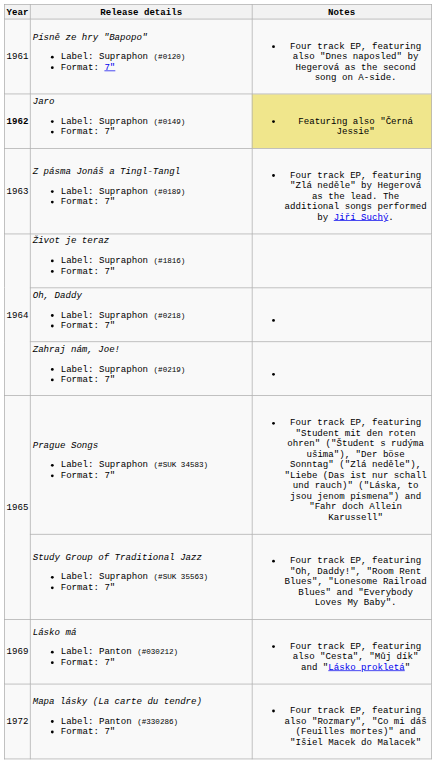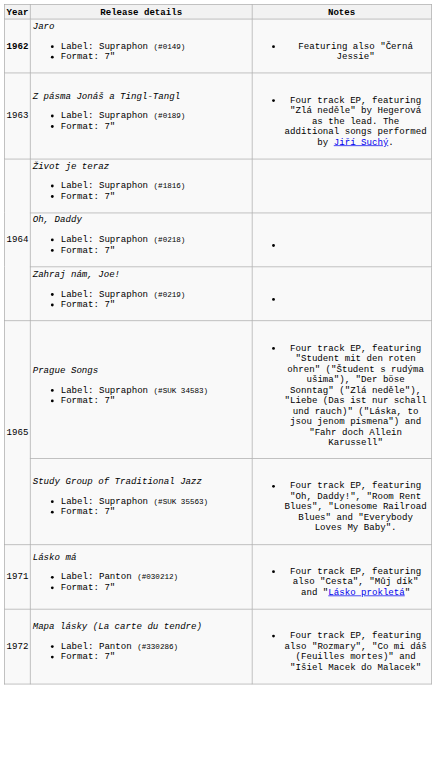 <table class="wikitable" style="text-align:center;">
 <tr>
 <th width="1">Year</th>
 <th width="310">Release details</th>
 <th>Notes</th>
 </tr>
 <tr>
-<td>1961</td>
-<td align="left"><em>Písně ze hry "Bapopo"</em><br><ul><li>Label: Supraphon <small>(#0120)</small></li><li>Format: <a href='#'>7"</a></li></ul></td>
-<td><br><ul><li>Four track EP, featuring also "Dnes naposled" by Hegerová as the second song on A-side.</li></ul></td>
-</tr>
-<tr>
 <td><strong>1962</strong></td>
 <td align="left"><em>Jaro</em><br><ul><li>Label: Supraphon <small>(#0149)</small></li><li>Format: 7"</li></ul></td>
-<td style="background: khaki;"><br><ul><li>Featuring also "Černá Jessie"</li></ul></td>
+<td><br><ul><li>Featuring also "Černá Jessie"</li></ul></td>
 </tr>
 <tr>
 <td>1963</td>
 <td align="left"><em>Z pásma Jonáš a Tingl-Tangl</em><br><ul><li>Label: Supraphon <small>(#0189)</small></li><li>Format: 7"</li></ul></td>
 <td><br><ul><li>Four track EP, featuring "Zlá neděle" by Hegerová as the lead. The additional songs performed by <a href='#'>Jiří Suchý</a>.</li></ul></td>
 </tr>
 <tr>
 <td rowspan="3">1964</td>
 <td align="left"><em>Život je teraz</em><br><ul><li>Label: Supraphon <small>(#1816)</small></li><li>Format: 7"</li></ul></td>
 <td></td>
 </tr>
 <tr>
 <td align="left"><em>Oh, Daddy</em><br><ul><li>Label: Supraphon <small>(#0218)</small></li><li>Format: 7"</li></ul></td>
 <td><br><ul><li></li></ul></td>
 </tr>
 <tr>
 <td align="left"><em>Zahraj nám, Joe!</em><br><ul><li>Label: Supraphon <small>(#0219)</small></li><li>Format: 7"</li></ul></td>
 <td><br><ul><li></li></ul></td>
 </tr>
 <tr>
 <td rowspan="2">1965</td>
 <td align="left"><em>Prague Songs</em><br><ul><li>Label: Supraphon <small>(#SUK 34583)</small></li><li>Format: 7"</li></ul></td>
 <td><br><ul><li>Four track EP, featuring "Student mit den roten ohren" ("Študent s rudýma ušima"), "Der böse Sonntag" ("Zlá neděle"), "Liebe (Das ist nur schall und rauch)" ("Láska, to jsou jenom písmena") and "Fahr doch Allein Karussell"</li></ul></td>
 </tr>
 <tr>
 <td align="left"><em>Study Group of Traditional Jazz</em><br><ul><li>Label: Supraphon <small>(#SUK 35563)</small></li><li>Format: 7"</li></ul></td>
 <td><br><ul><li>Four track EP, featuring "Oh, Daddy!", "Room Rent Blues", "Lonesome Railroad Blues" and "Everybody Loves My Baby".</li></ul></td>
 </tr>
 <tr>
-<td>1969</td>
+<td>1971</td>
 <td align="left"><em>Lásko má</em><br><ul><li>Label: Panton <small>(#030212)</small></li><li>Format: 7"</li></ul></td>
 <td><br><ul><li>Four track EP, featuring also "Cesta", "Můj dík" and "<a href='#'>Lásko prokletá</a>"</li></ul></td>
 </tr>
 <tr>
 <td>1972</td>
 <td align="left"><em>Mapa lásky (La carte du tendre)</em><br><ul><li>Label: Panton <small>(#330286)</small></li><li>Format: 7"</li></ul></td>
 <td><br><ul><li>Four track EP, featuring also "Rozmary", "Co mi dáš (Feuilles mortes)" and "Išiel Macek do Malacek"</li></ul></td>
 </tr>
 </table>
